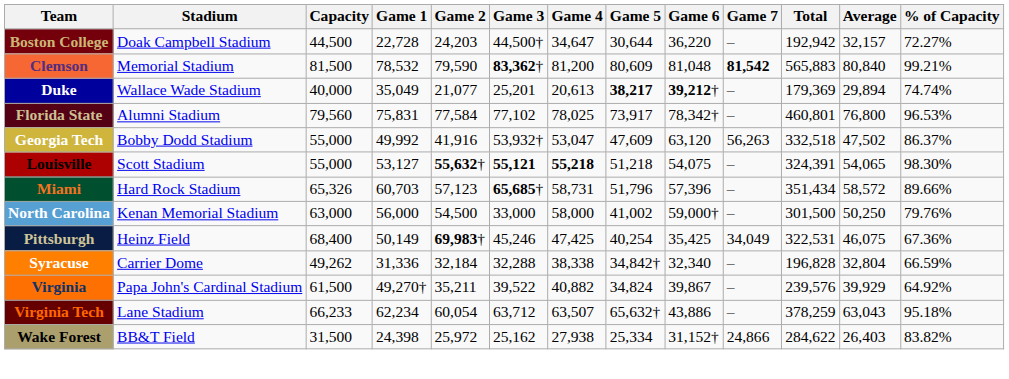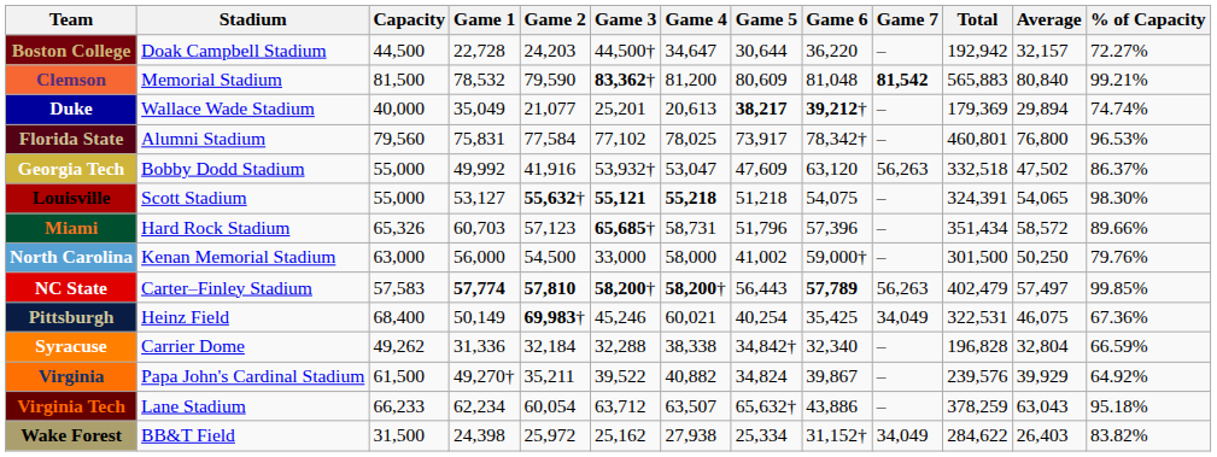 <table class="wikitable sortable">
 <tr>
 <th>Team</th>
 <th>Stadium</th>
 <th>Capacity</th>
 <th>Game 1</th>
 <th>Game 2</th>
 <th>Game 3</th>
 <th>Game 4</th>
 <th>Game 5</th>
 <th>Game 6</th>
 <th>Game 7</th>
 <th>Total</th>
 <th>Average</th>
 <th>% of Capacity</th>
 </tr>
 <tr>
 <th style="background:#73000A; color:#CBB677;">Boston College</th>
 <td><a href='#'>Doak Campbell Stadium</a></td>
 <td>44,500</td>
 <td>22,728</td>
 <td>24,203</td>
 <td>44,500†</td>
 <td>34,647</td>
 <td>30,644</td>
 <td>36,220</td>
 <td>–</td>
 <td>192,942</td>
 <td>32,157</td>
 <td>72.27%</td>
 </tr>
 <tr>
 <th style="background:#F66733; color:#522D80;">Clemson</th>
 <td><a href='#'>Memorial Stadium</a></td>
 <td>81,500</td>
 <td>78,532</td>
 <td>79,590</td>
 <td><strong>83,362</strong>†</td>
 <td>81,200</td>
 <td>80,609</td>
 <td>81,048</td>
 <td><strong>81,542</strong></td>
 <td>565,883</td>
 <td>80,840</td>
 <td>99.21%</td>
 </tr>
 <tr>
 <th style="background:#00009C; color:#FFFFFF;">Duke</th>
 <td><a href='#'>Wallace Wade Stadium</a></td>
 <td>40,000</td>
 <td>35,049</td>
 <td>21,077</td>
 <td>25,201</td>
 <td>20,613</td>
 <td><strong>38,217</strong></td>
 <td><strong>39,212</strong>†</td>
 <td>–</td>
 <td>179,369</td>
 <td>29,894</td>
 <td>74.74%</td>
 </tr>
 <tr>
 <th style="background:#540115; color:#CDC092;">Florida State</th>
 <td><a href='#'>Alumni Stadium</a></td>
 <td>79,560</td>
 <td>75,831</td>
 <td>77,584</td>
 <td>77,102</td>
 <td>78,025</td>
 <td>73,917</td>
 <td>78,342†</td>
 <td>–</td>
 <td>460,801</td>
 <td>76,800</td>
 <td>96.53%</td>
 </tr>
 <tr>
 <th style="background:#CFB53B; color:#FFFFFF;">Georgia Tech</th>
 <td><a href='#'>Bobby Dodd Stadium</a></td>
 <td>55,000</td>
 <td>49,992</td>
 <td>41,916</td>
 <td>53,932†</td>
 <td>53,047</td>
 <td>47,609</td>
 <td>63,120</td>
 <td>56,263</td>
 <td>332,518</td>
 <td>47,502</td>
 <td>86.37%</td>
 </tr>
 <tr>
 <th style="background:#AD0000; color:#000000;">Louisville</th>
 <td><a href='#'>Scott Stadium</a></td>
 <td>55,000</td>
 <td>53,127</td>
 <td><strong>55,632</strong>†</td>
 <td><strong>55,121</strong></td>
 <td><strong>55,218</strong></td>
 <td>51,218</td>
 <td>54,075</td>
 <td>–</td>
 <td>324,391</td>
 <td>54,065</td>
 <td>98.30%</td>
 </tr>
 <tr>
 <th style="background:#005030; color:#f47321;">Miami</th>
 <td><a href='#'>Hard Rock Stadium</a></td>
 <td>65,326</td>
 <td>60,703</td>
 <td>57,123</td>
 <td><strong>65,685</strong>†</td>
 <td>58,731</td>
 <td>51,796</td>
 <td>57,396</td>
 <td>–</td>
 <td>351,434</td>
 <td>58,572</td>
 <td>89.66%</td>
 </tr>
 <tr>
 <th style="background:#56A0D3; color:#FFFFFF;">North Carolina</th>
 <td><a href='#'>Kenan Memorial Stadium</a></td>
 <td>63,000</td>
 <td>56,000</td>
 <td>54,500</td>
 <td>33,000</td>
 <td>58,000</td>
 <td>41,002</td>
 <td>59,000†</td>
 <td>–</td>
 <td>301,500</td>
 <td>50,250</td>
 <td>79.76%</td>
 </tr>
 <tr>
+<th style="background:#e00000; color:#FFFFFF;">NC State</th>
+<td><a href='#'>Carter–Finley Stadium</a></td>
+<td>57,583</td>
+<td><strong>57,774</strong></td>
+<td><strong>57,810</strong></td>
+<td><strong>58,200</strong>†</td>
+<td><strong>58,200</strong>†</td>
+<td>56,443</td>
+<td><strong>57,789</strong></td>
+<td>56,263</td>
+<td>402,479</td>
+<td>57,497</td>
+<td>99.85%</td>
+</tr>
+<tr>
 <th style="background:#091C44; color:#CEC499;">Pittsburgh</th>
 <td><a href='#'>Heinz Field</a></td>
 <td>68,400</td>
 <td>50,149</td>
 <td><strong>69,983</strong>†</td>
 <td>45,246</td>
-<td>47,425</td>
+<td>60,021</td>
 <td>40,254</td>
 <td>35,425</td>
 <td>34,049</td>
 <td>322,531</td>
 <td>46,075</td>
 <td>67.36%</td>
 </tr>
 <tr>
 <th style="background:#FF7F00; color:#ffffff;">Syracuse</th>
 <td><a href='#'>Carrier Dome</a></td>
 <td>49,262</td>
 <td>31,336</td>
 <td>32,184</td>
 <td>32,288</td>
 <td>38,338</td>
 <td>34,842†</td>
 <td>32,340</td>
 <td>–</td>
 <td>196,828</td>
 <td>32,804</td>
 <td>66.59%</td>
 </tr>
 <tr>
 <th style="background:#ff7003; color:#0d3268;">Virginia</th>
 <td><a href='#'>Papa John's Cardinal Stadium</a></td>
 <td>61,500</td>
 <td>49,270†</td>
 <td>35,211</td>
 <td>39,522</td>
 <td>40,882</td>
 <td>34,824</td>
 <td>39,867</td>
 <td>–</td>
 <td>239,576</td>
 <td>39,929</td>
 <td>64.92%</td>
 </tr>
 <tr>
 <th style="background:#660000; color:#ff6600;">Virginia Tech</th>
 <td><a href='#'>Lane Stadium</a></td>
 <td>66,233</td>
 <td>62,234</td>
 <td>60,054</td>
 <td>63,712</td>
 <td>63,507</td>
 <td>65,632†</td>
 <td>43,886</td>
 <td>–</td>
 <td>378,259</td>
 <td>63,043</td>
 <td>95.18%</td>
 </tr>
 <tr>
 <th style="background:#AB9F6D; color:#000000;">Wake Forest</th>
 <td><a href='#'>BB&T Field</a></td>
 <td>31,500</td>
 <td>24,398</td>
 <td>25,972</td>
 <td>25,162</td>
 <td>27,938</td>
 <td>25,334</td>
 <td>31,152†</td>
-<td>24,866</td>
+<td>34,049</td>
 <td>284,622</td>
 <td>26,403</td>
 <td>83.82%</td>
 </tr>
 </table>
